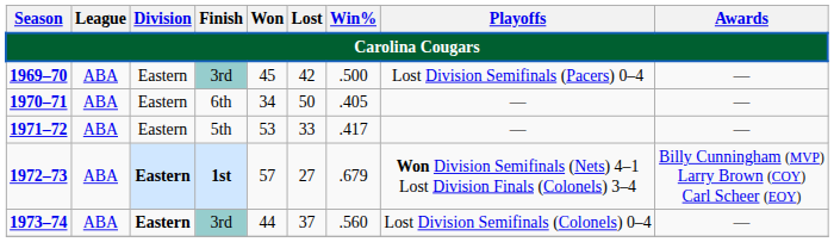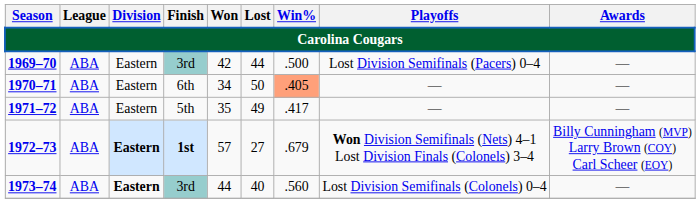 <table class="wikitable plainrowheaders" style="text-align:center; font-size:95%" summary="Season (sortable), Conference, Finish (sortable), Division, Finish (sortable), Wins (sortable), Losses (sortable), Win% (sortable), GB (sortable), Playoffs, Awards and Head coach">
 <tr>
 <th scope="col"><a href='#'>Season</a></th>
 <th scope="col">League</th>
 <th scope="col" class="unsortable"><a href='#'>Division</a></th>
 <th scope="col">Finish</th>
 <th scope="col">Won</th>
 <th scope="col">Lost</th>
 <th scope="col"><a href='#'>Win%</a></th>
 <th scope="col" class="unsortable"><a href='#'>Playoffs</a></th>
 <th scope="col" class="unsortable"><a href='#'>Awards</a></th>
 </tr>
 <tr>
 <td colspan="9" align=center style="background:#005F30; color:#FFFFFF; border:2px solid #1560BD;"><strong>Carolina Cougars</strong></td>
 </tr>
 <tr>
 <th scope="row" style="background-color:transparent;"><a href='#'>1969–70</a></th>
 <td><a href='#'>ABA</a></td>
 <td>Eastern</td>
 <td bgcolor="#96CDCD">3rd</td>
-<td>45</td>
 <td>42</td>
+<td>44</td>
 <td>.500</td>
 <td>Lost <a href='#'>Division Semifinals</a> (<a href='#'>Pacers</a>) 0–4</td>
 <td>—</td>
 </tr>
 <tr>
 <th scope="row" style="background-color:transparent;"><a href='#'>1970–71</a></th>
 <td><a href='#'>ABA</a></td>
 <td>Eastern</td>
 <td>6th</td>
 <td>34</td>
 <td>50</td>
-<td>.405</td>
+<td style="background: lightsalmon;">.405</td>
 <td>—</td>
 <td>—</td>
 </tr>
 <tr>
 <th scope="row" style="background-color:transparent;"><a href='#'>1971–72</a></th>
 <td><a href='#'>ABA</a></td>
 <td>Eastern</td>
 <td>5th</td>
-<td>53</td>
-<td>33</td>
+<td>35</td>
+<td>49</td>
 <td>.417</td>
 <td>—</td>
 <td>—</td>
 </tr>
 <tr>
 <th scope="row" style="background-color:transparent;"><a href='#'>1972–73</a></th>
 <td><a href='#'>ABA</a></td>
 <td align="center" bgcolor="#D0E7FF"><strong>Eastern</strong></td>
 <td align="center" bgcolor="#D0E7FF"><strong>1st</strong></td>
 <td>57</td>
 <td>27</td>
 <td>.679</td>
 <td><strong>Won</strong> <a href='#'>Division Semifinals</a> (<a href='#'>Nets</a>) 4–1 <br>Lost <a href='#'>Division Finals</a> (<a href='#'>Colonels</a>) 3–4</td>
 <td><a href='#'>Billy Cunningham</a> <small>(<a href='#'>MVP</a>)</small> <br> <a href='#'>Larry Brown</a> <small>(<a href='#'>COY</a>)</small> <br> <a href='#'>Carl Scheer</a> <small>(<a href='#'>EOY</a>)</small></td>
 </tr>
 <tr>
 <th scope="row" style="background-color:transparent;"><a href='#'>1973–74</a></th>
 <td><a href='#'>ABA</a></td>
 <td><strong>Eastern</strong></td>
 <td style="background:#96cdcd;">3rd</td>
 <td>44</td>
-<td>37</td>
+<td>40</td>
 <td>.560</td>
 <td>Lost <a href='#'>Division Semifinals</a> (<a href='#'>Colonels</a>) 0–4</td>
 <td>—</td>
 </tr>
 <tr>
 </tr>
 </table>
